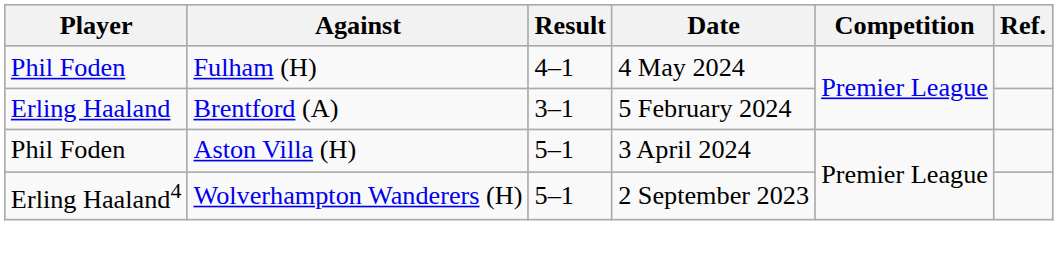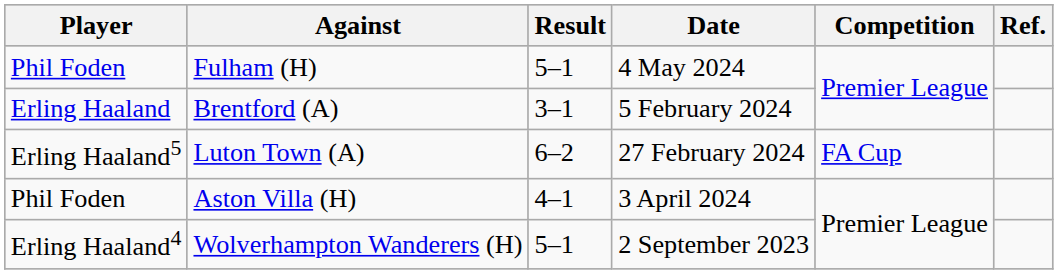 <table class="wikitable">
 <tr>
 <th>Player</th>
 <th>Against</th>
 <th>Result</th>
 <th>Date</th>
 <th>Competition</th>
 <th>Ref.</th>
 </tr>
 <tr>
 <td> <a href='#'>Phil Foden</a></td>
 <td><a href='#'>Fulham</a> (H)</td>
-<td>4–1</td>
+<td>5–1</td>
 <td>4 May 2024</td>
 <td rowspan="2"><a href='#'>Premier League</a></td>
 <td></td>
 </tr>
 <tr>
 <td> <a href='#'>Erling Haaland</a></td>
 <td><a href='#'>Brentford</a> (A)</td>
 <td>3–1</td>
 <td>5 February 2024</td>
 <td></td>
 </tr>
 <tr>
+<td> Erling Haaland<sup>5</sup></td>
+<td><a href='#'>Luton Town</a> (A)</td>
+<td>6–2</td>
+<td>27 February 2024</td>
+<td><a href='#'>FA Cup</a></td>
+<td></td>
+</tr>
+<tr>
 <td> Phil Foden</td>
 <td><a href='#'>Aston Villa</a> (H)</td>
-<td>5–1</td>
+<td>4–1</td>
 <td>3 April 2024</td>
 <td rowspan="2">Premier League</td>
 <td></td>
 </tr>
 <tr>
 <td> Erling Haaland<sup>4</sup></td>
 <td><a href='#'>Wolverhampton Wanderers</a> (H)</td>
 <td>5–1</td>
 <td>2 September 2023</td>
 <td></td>
 </tr>
 </table>
